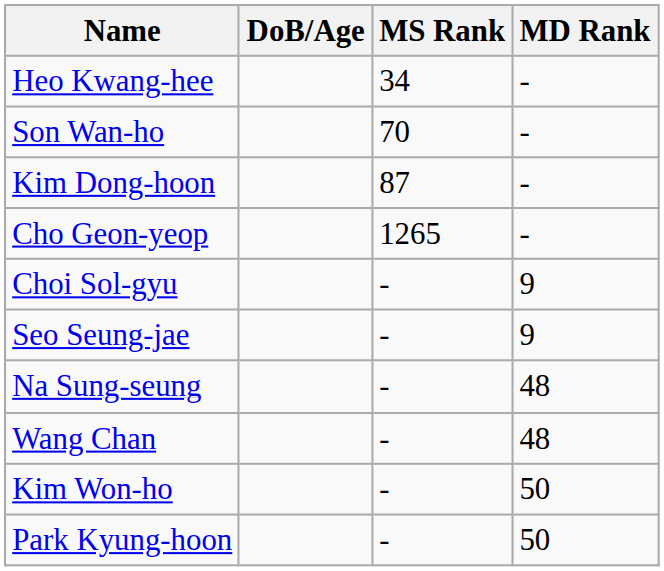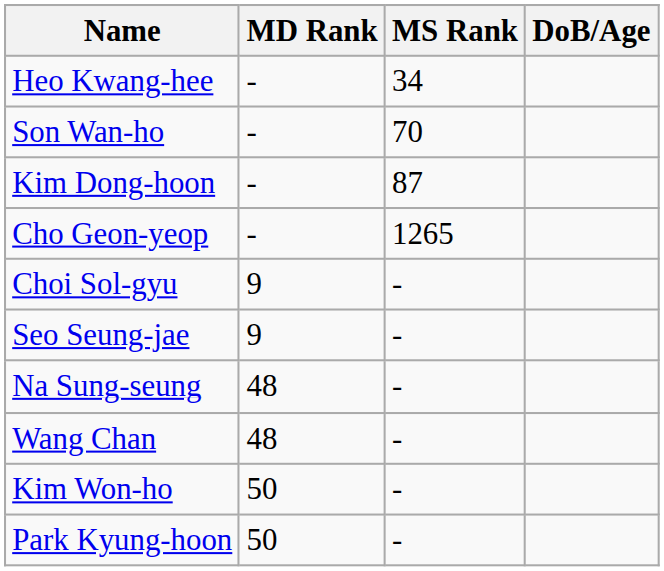 <table class="wikitable" style="text-align: left; font-size:95%;">
 <tr>
 <th>Name</th>
+<th>MD Rank</th>
+<th>MS Rank</th>
 <th>DoB/Age</th>
-<th>MS Rank</th>
-<th>MD Rank</th>
 </tr>
 <tr>
 <td><a href='#'>Heo Kwang-hee</a></td>
+<td>-</td>
+<td>34</td>
 <td></td>
-<td>34</td>
-<td>-</td>
 </tr>
 <tr>
 <td><a href='#'>Son Wan-ho</a></td>
+<td>-</td>
+<td>70</td>
 <td></td>
-<td>70</td>
-<td>-</td>
 </tr>
 <tr>
 <td><a href='#'>Kim Dong-hoon</a></td>
+<td>-</td>
+<td>87</td>
 <td></td>
-<td>87</td>
-<td>-</td>
 </tr>
 <tr>
 <td><a href='#'>Cho Geon-yeop</a></td>
+<td>-</td>
+<td>1265</td>
 <td></td>
-<td>1265</td>
-<td>-</td>
 </tr>
 <tr>
 <td><a href='#'>Choi Sol-gyu</a></td>
+<td>9</td>
+<td>-</td>
 <td></td>
-<td>-</td>
-<td>9</td>
 </tr>
 <tr>
 <td><a href='#'>Seo Seung-jae</a></td>
+<td>9</td>
+<td>-</td>
 <td></td>
-<td>-</td>
-<td>9</td>
 </tr>
 <tr>
 <td><a href='#'>Na Sung-seung</a></td>
+<td>48</td>
+<td>-</td>
 <td></td>
-<td>-</td>
-<td>48</td>
 </tr>
 <tr>
 <td><a href='#'>Wang Chan</a></td>
+<td>48</td>
+<td>-</td>
 <td></td>
-<td>-</td>
-<td>48</td>
 </tr>
 <tr>
 <td><a href='#'>Kim Won-ho</a></td>
+<td>50</td>
+<td>-</td>
 <td></td>
-<td>-</td>
-<td>50</td>
 </tr>
 <tr>
 <td><a href='#'>Park Kyung-hoon</a></td>
+<td>50</td>
+<td>-</td>
 <td></td>
-<td>-</td>
-<td>50</td>
 </tr>
 </table>
